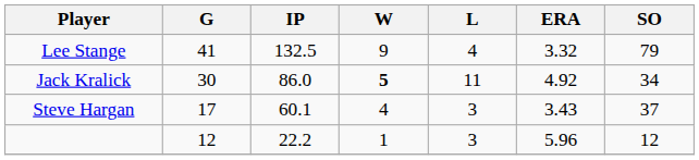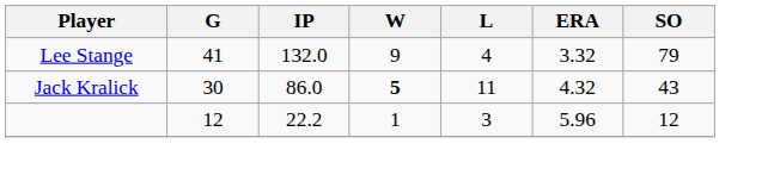 <table class="wikitable sortable">
 <tr>
 <th bgcolor="#DDDDFF" width="16%">Player</th>
 <th bgcolor="#DDDDFF" width="9%">G</th>
 <th bgcolor="#DDDDFF" width="9%">IP</th>
 <th bgcolor="#DDDDFF" width="9%">W</th>
 <th bgcolor="#DDDDFF" width="9%">L</th>
 <th bgcolor="#DDDDFF" width="9%">ERA</th>
 <th bgcolor="#DDDDFF" width="9%">SO</th>
 </tr>
 <tr align="center">
 <td><a href='#'>Lee Stange</a></td>
 <td>41</td>
-<td>132.5</td>
+<td>132.0</td>
 <td>9</td>
 <td>4</td>
 <td>3.32</td>
 <td>79</td>
 </tr>
 <tr align="center">
 <td><a href='#'>Jack Kralick</a></td>
 <td>30</td>
 <td>86.0</td>
 <td><strong>5</strong></td>
 <td>11</td>
-<td>4.92</td>
-<td>34</td>
-</tr>
-<tr align="center">
-<td><a href='#'>Steve Hargan</a></td>
-<td>17</td>
-<td>60.1</td>
-<td>4</td>
-<td>3</td>
-<td>3.43</td>
-<td>37</td>
+<td>4.32</td>
+<td>43</td>
 </tr>
 <tr align="center">
 <td></td>
 <td>12</td>
 <td>22.2</td>
 <td>1</td>
 <td>3</td>
 <td>5.96</td>
 <td>12</td>
 </tr>
 <tr align="center">
 </tr>
 </table>
